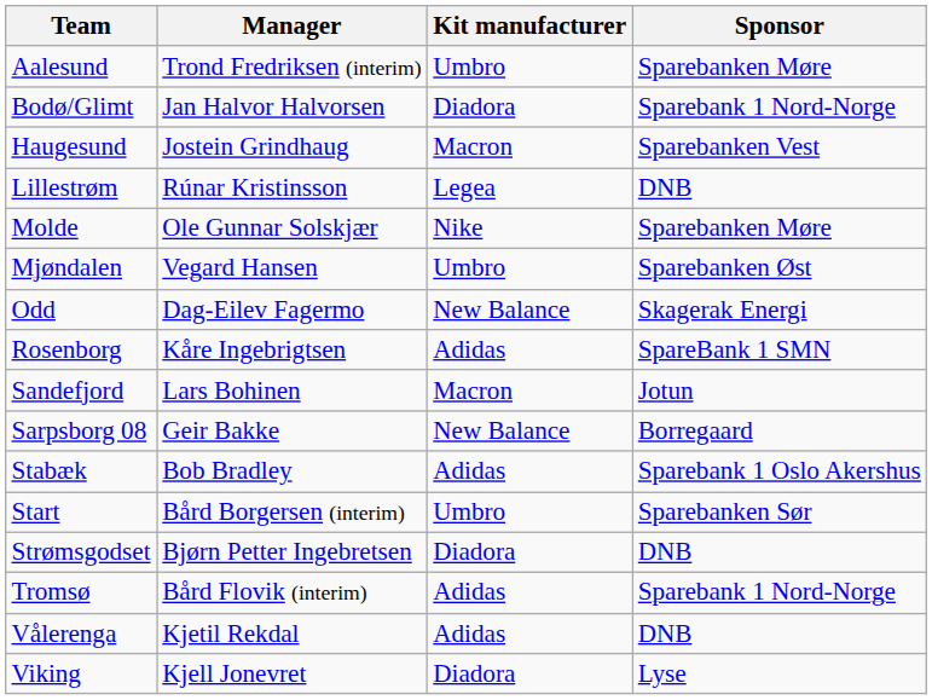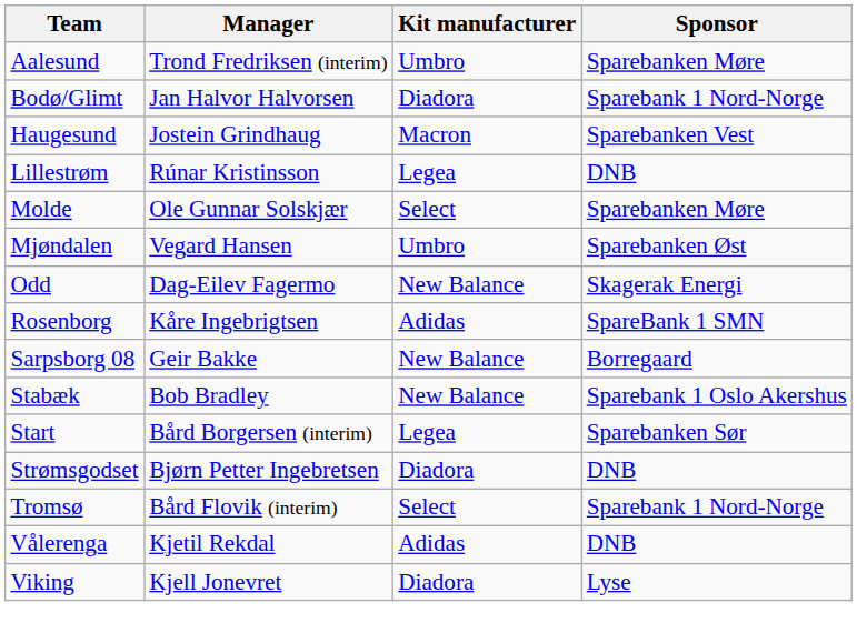 <table class="wikitable sortable" border="1">
 <tr>
 <th>Team</th>
 <th>Manager</th>
 <th>Kit manufacturer</th>
 <th>Sponsor</th>
 </tr>
 <tr>
 <td><a href='#'>Aalesund</a></td>
 <td> <a href='#'>Trond Fredriksen</a> <small>(interim)</small></td>
 <td><a href='#'>Umbro</a></td>
 <td><a href='#'>Sparebanken Møre</a></td>
 </tr>
 <tr>
 <td><a href='#'>Bodø/Glimt</a></td>
 <td> <a href='#'>Jan Halvor Halvorsen</a></td>
 <td><a href='#'>Diadora</a></td>
 <td><a href='#'>Sparebank 1 Nord-Norge</a></td>
 </tr>
 <tr>
 <td><a href='#'>Haugesund</a></td>
 <td> <a href='#'>Jostein Grindhaug</a></td>
 <td><a href='#'>Macron</a></td>
 <td><a href='#'>Sparebanken Vest</a></td>
 </tr>
 <tr>
 <td><a href='#'>Lillestrøm</a></td>
 <td> <a href='#'>Rúnar Kristinsson</a></td>
 <td><a href='#'>Legea</a></td>
 <td><a href='#'>DNB</a></td>
 </tr>
 <tr>
 <td><a href='#'>Molde</a></td>
 <td> <a href='#'>Ole Gunnar Solskjær</a></td>
-<td><a href='#'>Nike</a></td>
+<td><a href='#'>Select</a></td>
 <td><a href='#'>Sparebanken Møre</a></td>
 </tr>
 <tr>
 <td><a href='#'>Mjøndalen</a></td>
 <td> <a href='#'>Vegard Hansen</a></td>
 <td><a href='#'>Umbro</a></td>
 <td><a href='#'>Sparebanken Øst</a></td>
 </tr>
 <tr>
 <td><a href='#'>Odd</a></td>
 <td> <a href='#'>Dag-Eilev Fagermo</a></td>
 <td><a href='#'>New Balance</a></td>
 <td><a href='#'>Skagerak Energi</a></td>
 </tr>
 <tr>
 <td><a href='#'>Rosenborg</a></td>
 <td> <a href='#'>Kåre Ingebrigtsen</a></td>
 <td><a href='#'>Adidas</a></td>
 <td><a href='#'>SpareBank 1 SMN</a></td>
 </tr>
 <tr>
-<td><a href='#'>Sandefjord</a></td>
-<td> <a href='#'>Lars Bohinen</a></td>
-<td><a href='#'>Macron</a></td>
-<td><a href='#'>Jotun</a></td>
-</tr>
-<tr>
 <td><a href='#'>Sarpsborg 08</a></td>
 <td> <a href='#'>Geir Bakke</a></td>
 <td><a href='#'>New Balance</a></td>
 <td><a href='#'>Borregaard</a></td>
 </tr>
 <tr>
 <td><a href='#'>Stabæk</a></td>
 <td> <a href='#'>Bob Bradley</a></td>
-<td><a href='#'>Adidas</a></td>
+<td><a href='#'>New Balance</a></td>
 <td><a href='#'>Sparebank 1 Oslo Akershus</a></td>
 </tr>
 <tr>
 <td><a href='#'>Start</a></td>
 <td> <a href='#'>Bård Borgersen</a> <small>(interim)</small></td>
-<td><a href='#'>Umbro</a></td>
+<td><a href='#'>Legea</a></td>
 <td><a href='#'>Sparebanken Sør</a></td>
 </tr>
 <tr>
 <td><a href='#'>Strømsgodset</a></td>
 <td> <a href='#'>Bjørn Petter Ingebretsen</a></td>
 <td><a href='#'>Diadora</a></td>
 <td><a href='#'>DNB</a></td>
 </tr>
 <tr>
 <td><a href='#'>Tromsø</a></td>
 <td> <a href='#'>Bård Flovik</a> <small>(interim)</small></td>
-<td><a href='#'>Adidas</a></td>
+<td><a href='#'>Select</a></td>
 <td><a href='#'>Sparebank 1 Nord-Norge</a></td>
 </tr>
 <tr>
 <td><a href='#'>Vålerenga</a></td>
 <td> <a href='#'>Kjetil Rekdal</a></td>
 <td><a href='#'>Adidas</a></td>
 <td><a href='#'>DNB</a></td>
 </tr>
 <tr>
 <td><a href='#'>Viking</a></td>
 <td> <a href='#'>Kjell Jonevret</a></td>
 <td><a href='#'>Diadora</a></td>
 <td><a href='#'>Lyse</a></td>
 </tr>
 </table>
